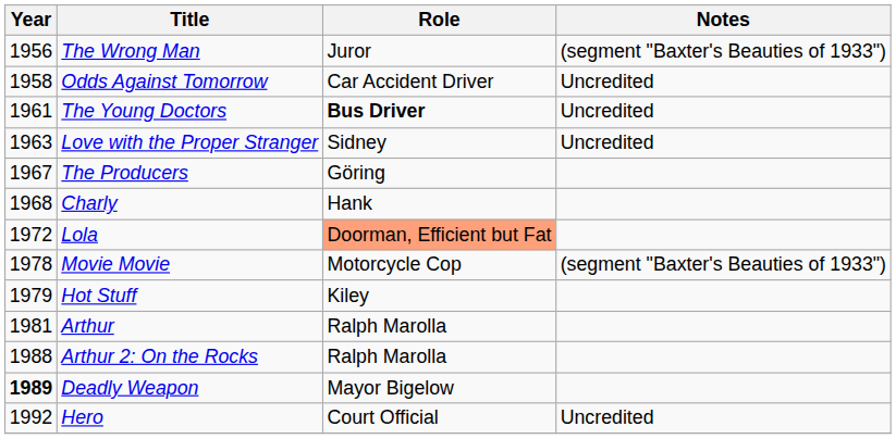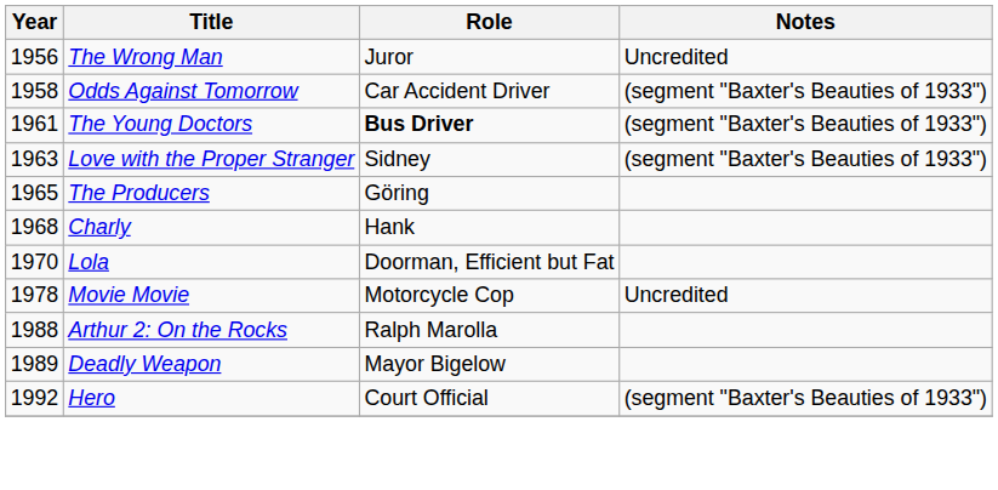 <table class="wikitable">
 <tr>
 <th>Year</th>
 <th>Title</th>
 <th>Role</th>
 <th>Notes</th>
 </tr>
 <tr>
 <td>1956</td>
 <td><em><a href='#'>The Wrong Man</a></em></td>
 <td>Juror</td>
-<td>(segment "Baxter's Beauties of 1933")</td>
+<td>Uncredited</td>
 </tr>
 <tr>
 <td>1958</td>
 <td><em><a href='#'>Odds Against Tomorrow</a></em></td>
 <td>Car Accident Driver</td>
-<td>Uncredited</td>
+<td>(segment "Baxter's Beauties of 1933")</td>
 </tr>
 <tr>
 <td>1961</td>
 <td><em><a href='#'>The Young Doctors</a></em></td>
 <td><strong>Bus Driver</strong></td>
-<td>Uncredited</td>
+<td>(segment "Baxter's Beauties of 1933")</td>
 </tr>
 <tr>
 <td>1963</td>
 <td><em><a href='#'>Love with the Proper Stranger</a></em></td>
 <td>Sidney</td>
-<td>Uncredited</td>
+<td>(segment "Baxter's Beauties of 1933")</td>
 </tr>
 <tr>
-<td>1967</td>
+<td>1965</td>
 <td><em><a href='#'>The Producers</a></em></td>
 <td>Göring</td>
 <td></td>
 </tr>
 <tr>
 <td>1968</td>
 <td><em><a href='#'>Charly</a></em></td>
 <td>Hank</td>
 <td></td>
 </tr>
 <tr>
-<td>1972</td>
+<td>1970</td>
 <td><em><a href='#'>Lola</a></em></td>
-<td style="background: lightsalmon;">Doorman, Efficient but Fat</td>
+<td>Doorman, Efficient but Fat</td>
 <td></td>
 </tr>
 <tr>
 <td>1978</td>
 <td><em><a href='#'>Movie Movie</a></em></td>
 <td>Motorcycle Cop</td>
-<td>(segment "Baxter's Beauties of 1933")</td>
-</tr>
-<tr>
-<td>1979</td>
-<td><em><a href='#'>Hot Stuff</a></em></td>
-<td>Kiley</td>
-<td></td>
-</tr>
-<tr>
-<td>1981</td>
-<td><em><a href='#'>Arthur</a></em></td>
-<td>Ralph Marolla</td>
-<td></td>
+<td>Uncredited</td>
 </tr>
 <tr>
 <td>1988</td>
 <td><em><a href='#'>Arthur 2: On the Rocks</a></em></td>
 <td>Ralph Marolla</td>
 <td></td>
 </tr>
 <tr>
-<td><strong>1989</strong></td>
+<td>1989</td>
 <td><em><a href='#'>Deadly Weapon</a></em></td>
 <td>Mayor Bigelow</td>
 <td></td>
 </tr>
 <tr>
 <td>1992</td>
 <td><em><a href='#'>Hero</a></em></td>
 <td>Court Official</td>
-<td>Uncredited</td>
+<td>(segment "Baxter's Beauties of 1933")</td>
 </tr>
 <tr>
 </tr>
 </table>
